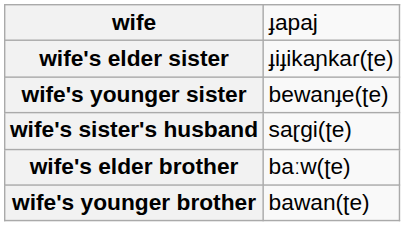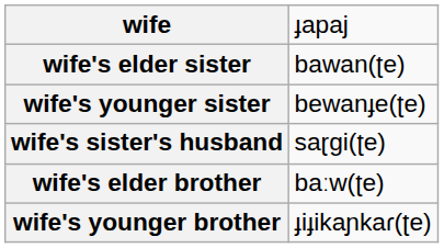 <table class="wikitable">
 <tr>
 <th>wife</th>
 <td>ɟapaj</td>
 </tr>
 <tr>
 <th>wife's elder sister</th>
-<td>ɟiɟikaɲkaɾ(ʈe)</td>
+<td>bawan(ʈe)</td>
 </tr>
 <tr>
 <th>wife's younger sister</th>
 <td>bewanɟe(ʈe)</td>
 </tr>
 <tr>
 <th>wife's sister's husband</th>
 <td>saɽgi(ʈe)</td>
 </tr>
 <tr>
 <th>wife's elder brother</th>
 <td>baːw(ʈe)</td>
 </tr>
 <tr>
 <th>wife's younger brother</th>
-<td>bawan(ʈe)</td>
+<td>ɟiɟikaɲkaɾ(ʈe)</td>
 </tr>
 </table>
